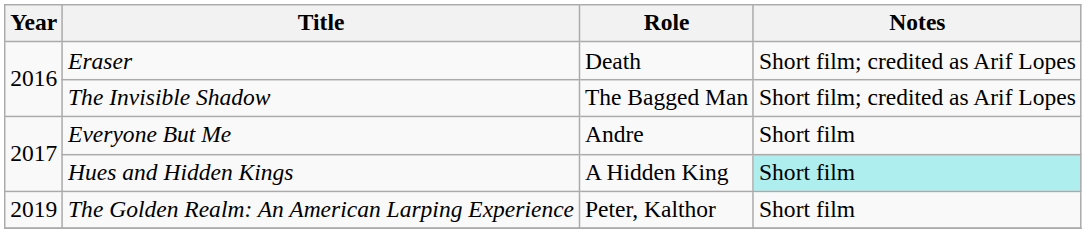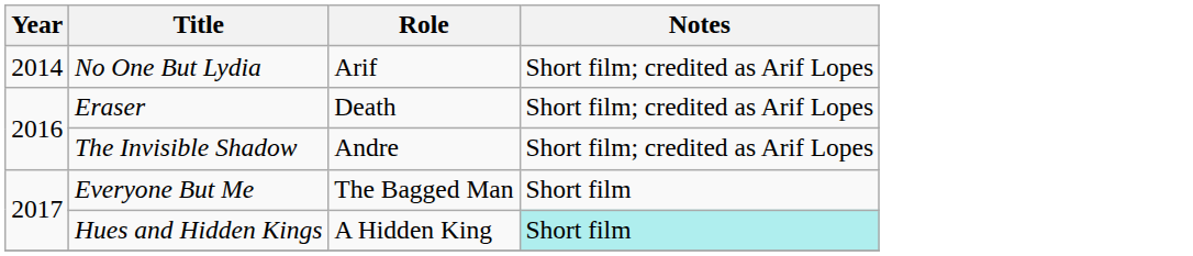 <table class="wikitable sortable">
 <tr>
 <th>Year</th>
 <th>Title</th>
 <th>Role</th>
 <th>Notes</th>
+</tr>
+<tr>
+<td>2014</td>
+<td><em>No One But Lydia</em></td>
+<td>Arif</td>
+<td>Short film; credited as Arif Lopes</td>
 </tr>
 <tr>
 <td rowspan="2">2016</td>
 <td><em>Eraser</em></td>
 <td>Death</td>
 <td>Short film; credited as Arif Lopes</td>
 </tr>
 <tr>
 <td><em>The Invisible Shadow</em></td>
-<td>The Bagged Man</td>
+<td>Andre</td>
 <td>Short film; credited as Arif Lopes</td>
 </tr>
 <tr>
 <td rowspan="2">2017</td>
 <td><em>Everyone But Me</em></td>
-<td>Andre</td>
+<td>The Bagged Man</td>
 <td>Short film</td>
 </tr>
 <tr>
 <td><em>Hues and Hidden Kings</em></td>
 <td>A Hidden King</td>
 <td style="background: paleturquoise;">Short film</td>
 </tr>
 <tr>
-<td>2019</td>
-<td><em>The Golden Realm: An American Larping Experience</em></td>
-<td>Peter, Kalthor</td>
-<td>Short film</td>
-</tr>
-<tr>
 </tr>
 </table>
